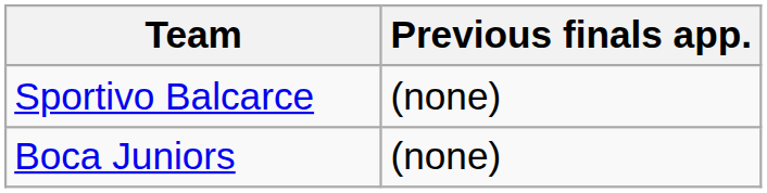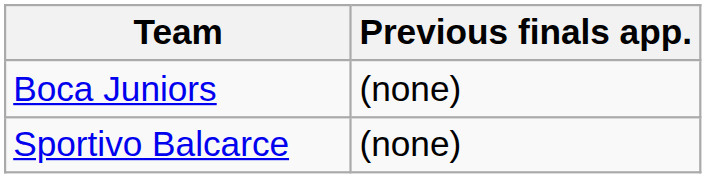 <table class="wikitable">
 <tr>
 <th width=150px>Team</th>
 <th>Previous finals app.</th>
 </tr>
 <tr>
+<td><a href='#'>Boca Juniors</a></td>
+<td>(none)</td>
+</tr>
+<tr>
 <td><a href='#'>Sportivo Balcarce</a></td>
 <td>(none)</td>
 </tr>
-<tr>
-<td><a href='#'>Boca Juniors</a></td>
-<td>(none)</td>
-</tr>
 </table>
